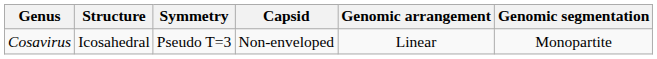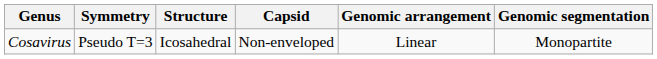 <table class="wikitable sortable" style="text-align:center">
 <tr>
 <th>Genus</th>
+<th>Symmetry</th>
 <th>Structure</th>
-<th>Symmetry</th>
 <th>Capsid</th>
 <th>Genomic arrangement</th>
 <th>Genomic segmentation</th>
 </tr>
 <tr>
 <td><em>Cosavirus</em></td>
+<td>Pseudo T=3</td>
 <td>Icosahedral</td>
-<td>Pseudo T=3</td>
 <td>Non-enveloped</td>
 <td>Linear</td>
 <td>Monopartite</td>
 </tr>
 </table>
